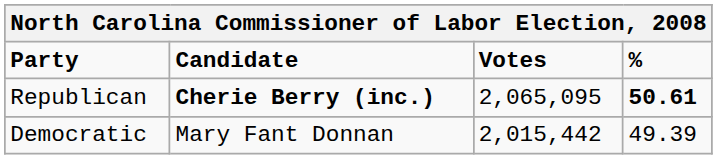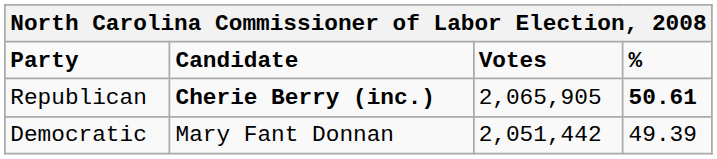 <table class="wikitable">
 <tr>
 <th colspan="4">North Carolina Commissioner of Labor Election, 2008</th>
 </tr>
 <tr>
 <td><strong>Party</strong></td>
 <td><strong>Candidate</strong></td>
 <td><strong>Votes</strong></td>
 <td><strong>%</strong></td>
 </tr>
 <tr>
 <td>Republican</td>
 <td><strong>Cherie Berry (inc.)</strong></td>
-<td>2,065,095</td>
+<td>2,065,905</td>
 <td><strong>50.61</strong></td>
 </tr>
 <tr>
 <td>Democratic</td>
 <td>Mary Fant Donnan</td>
-<td>2,015,442</td>
+<td>2,051,442</td>
 <td>49.39</td>
 </tr>
 </table>
